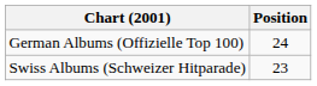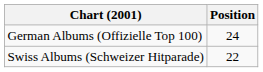 <table class="wikitable sortable">
 <tr>
 <th>Chart (2001)</th>
 <th>Position</th>
 </tr>
 <tr>
 <td>German Albums (Offizielle Top 100)</td>
 <td align="center">24</td>
 </tr>
 <tr>
 <td>Swiss Albums (Schweizer Hitparade)</td>
-<td align="center">23</td>
+<td align="center">22</td>
 </tr>
 </table>
